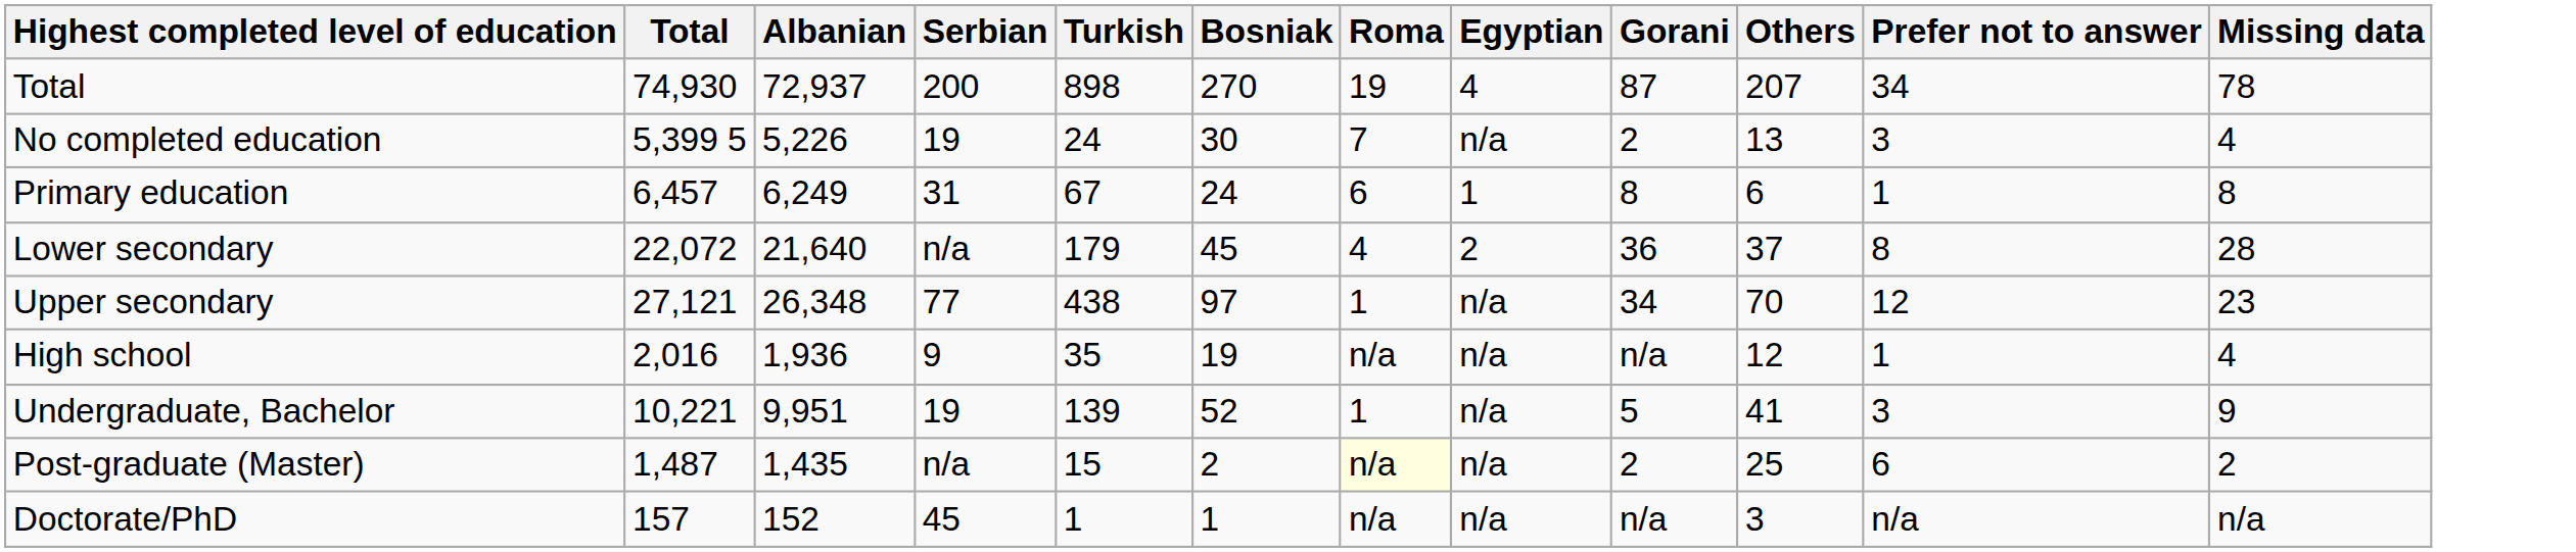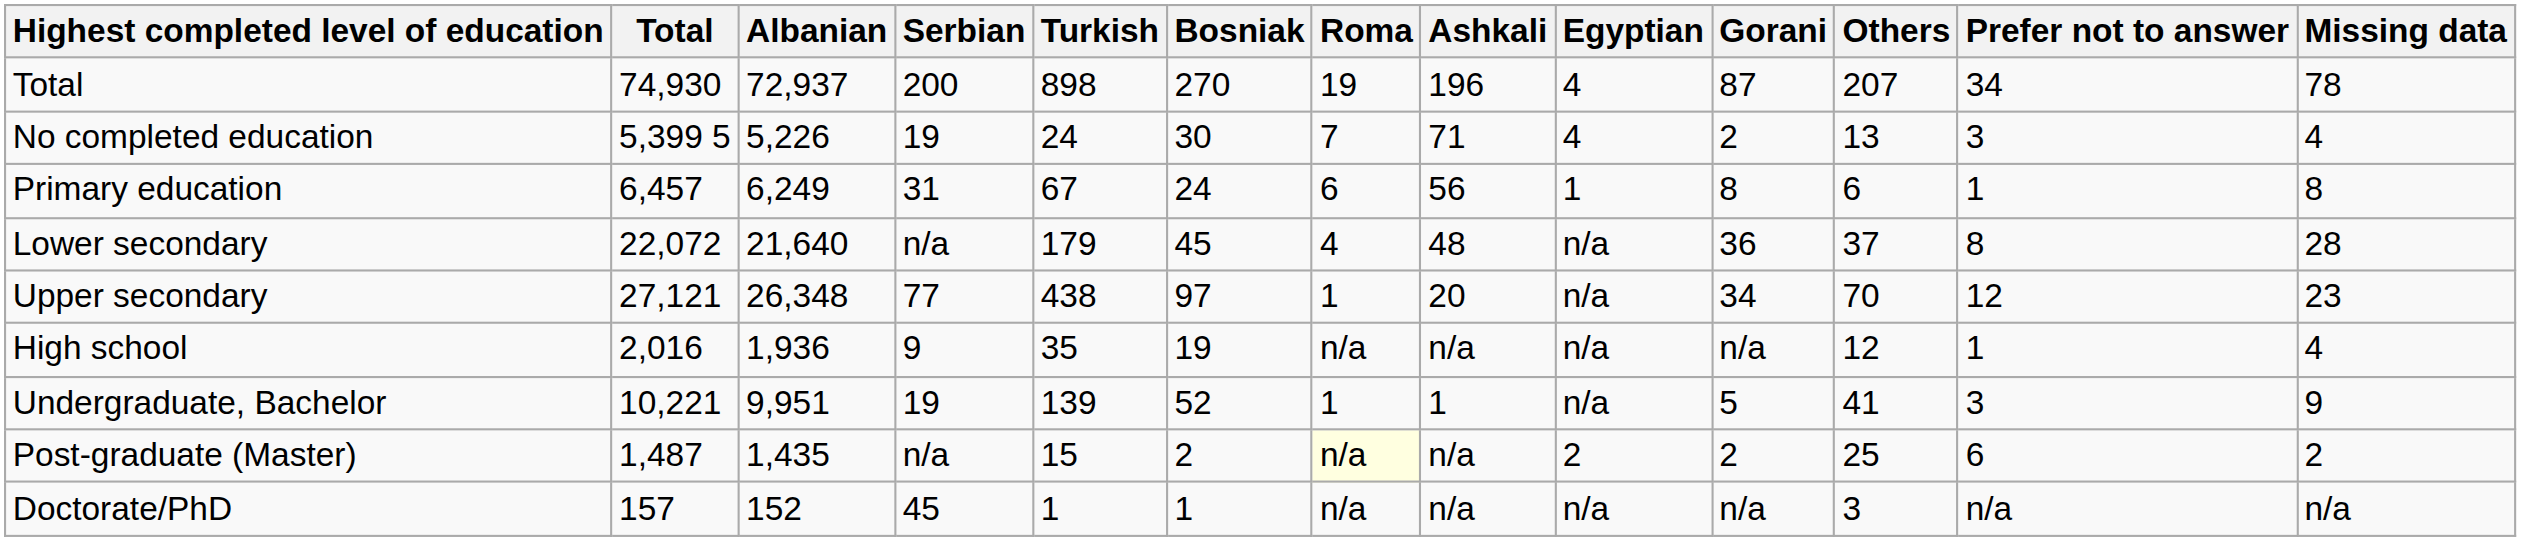 <table class="wikitable">
 <tr>
 <th>Highest completed level of education</th>
 <th>Total</th>
 <th>Albanian</th>
 <th>Serbian</th>
 <th>Turkish</th>
 <th>Bosniak</th>
 <th>Roma</th>
+<th>Ashkali</th>
 <th>Egyptian</th>
 <th>Gorani</th>
 <th>Others</th>
 <th>Prefer not to answer</th>
 <th>Missing data</th>
 </tr>
 <tr>
 <td>Total</td>
 <td>74,930</td>
 <td>72,937</td>
 <td>200</td>
 <td>898</td>
 <td>270</td>
 <td>19</td>
+<td>196</td>
 <td>4</td>
 <td>87</td>
 <td>207</td>
 <td>34</td>
 <td>78</td>
 </tr>
 <tr>
 <td>No completed education</td>
 <td>5,399 5</td>
 <td>5,226</td>
 <td>19</td>
 <td>24</td>
 <td>30</td>
 <td>7</td>
-<td>n/a</td>
+<td>71</td>
+<td>4</td>
 <td>2</td>
 <td>13</td>
 <td>3</td>
 <td>4</td>
 </tr>
 <tr>
 <td>Primary education</td>
 <td>6,457</td>
 <td>6,249</td>
 <td>31</td>
 <td>67</td>
 <td>24</td>
 <td>6</td>
+<td>56</td>
 <td>1</td>
 <td>8</td>
 <td>6</td>
 <td>1</td>
 <td>8</td>
 </tr>
 <tr>
 <td>Lower secondary</td>
 <td>22,072</td>
 <td>21,640</td>
 <td>n/a</td>
 <td>179</td>
 <td>45</td>
 <td>4</td>
-<td>2</td>
+<td>48</td>
+<td>n/a</td>
 <td>36</td>
 <td>37</td>
 <td>8</td>
 <td>28</td>
 </tr>
 <tr>
 <td>Upper secondary</td>
 <td>27,121</td>
 <td>26,348</td>
 <td>77</td>
 <td>438</td>
 <td>97</td>
 <td>1</td>
+<td>20</td>
 <td>n/a</td>
 <td>34</td>
 <td>70</td>
 <td>12</td>
 <td>23</td>
 </tr>
 <tr>
 <td>High school</td>
 <td>2,016</td>
 <td>1,936</td>
 <td>9</td>
 <td>35</td>
 <td>19</td>
 <td>n/a</td>
 <td>n/a</td>
 <td>n/a</td>
+<td>n/a</td>
 <td>12</td>
 <td>1</td>
 <td>4</td>
 </tr>
 <tr>
 <td>Undergraduate, Bachelor</td>
 <td>10,221</td>
 <td>9,951</td>
 <td>19</td>
 <td>139</td>
 <td>52</td>
+<td>1</td>
 <td>1</td>
 <td>n/a</td>
 <td>5</td>
 <td>41</td>
 <td>3</td>
 <td>9</td>
 </tr>
 <tr>
 <td>Post-graduate (Master)</td>
 <td>1,487</td>
 <td>1,435</td>
 <td>n/a</td>
 <td>15</td>
 <td>2</td>
 <td style="background: lightyellow;">n/a</td>
 <td>n/a</td>
 <td>2</td>
+<td>2</td>
 <td>25</td>
 <td>6</td>
 <td>2</td>
 </tr>
 <tr>
 <td>Doctorate/PhD</td>
 <td>157</td>
 <td>152</td>
 <td>45</td>
 <td>1</td>
 <td>1</td>
 <td>n/a</td>
 <td>n/a</td>
 <td>n/a</td>
+<td>n/a</td>
 <td>3</td>
 <td>n/a</td>
 <td>n/a</td>
 </tr>
 </table>
